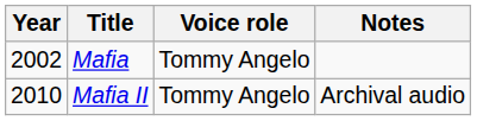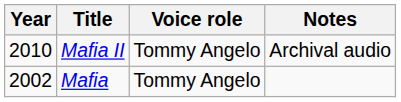 <table class="wikitable sortable">
 <tr>
 <th>Year</th>
 <th>Title</th>
 <th>Voice role</th>
 <th class="unsortable">Notes</th>
 </tr>
 <tr>
+<td>2010</td>
+<td><em><a href='#'>Mafia II</a></em></td>
+<td>Tommy Angelo</td>
+<td>Archival audio</td>
+</tr>
+<tr>
 <td>2002</td>
 <td><em><a href='#'>Mafia</a></em></td>
 <td>Tommy Angelo</td>
 <td></td>
 </tr>
-<tr>
-<td>2010</td>
-<td><em><a href='#'>Mafia II</a></em></td>
-<td>Tommy Angelo</td>
-<td>Archival audio</td>
-</tr>
 </table>
